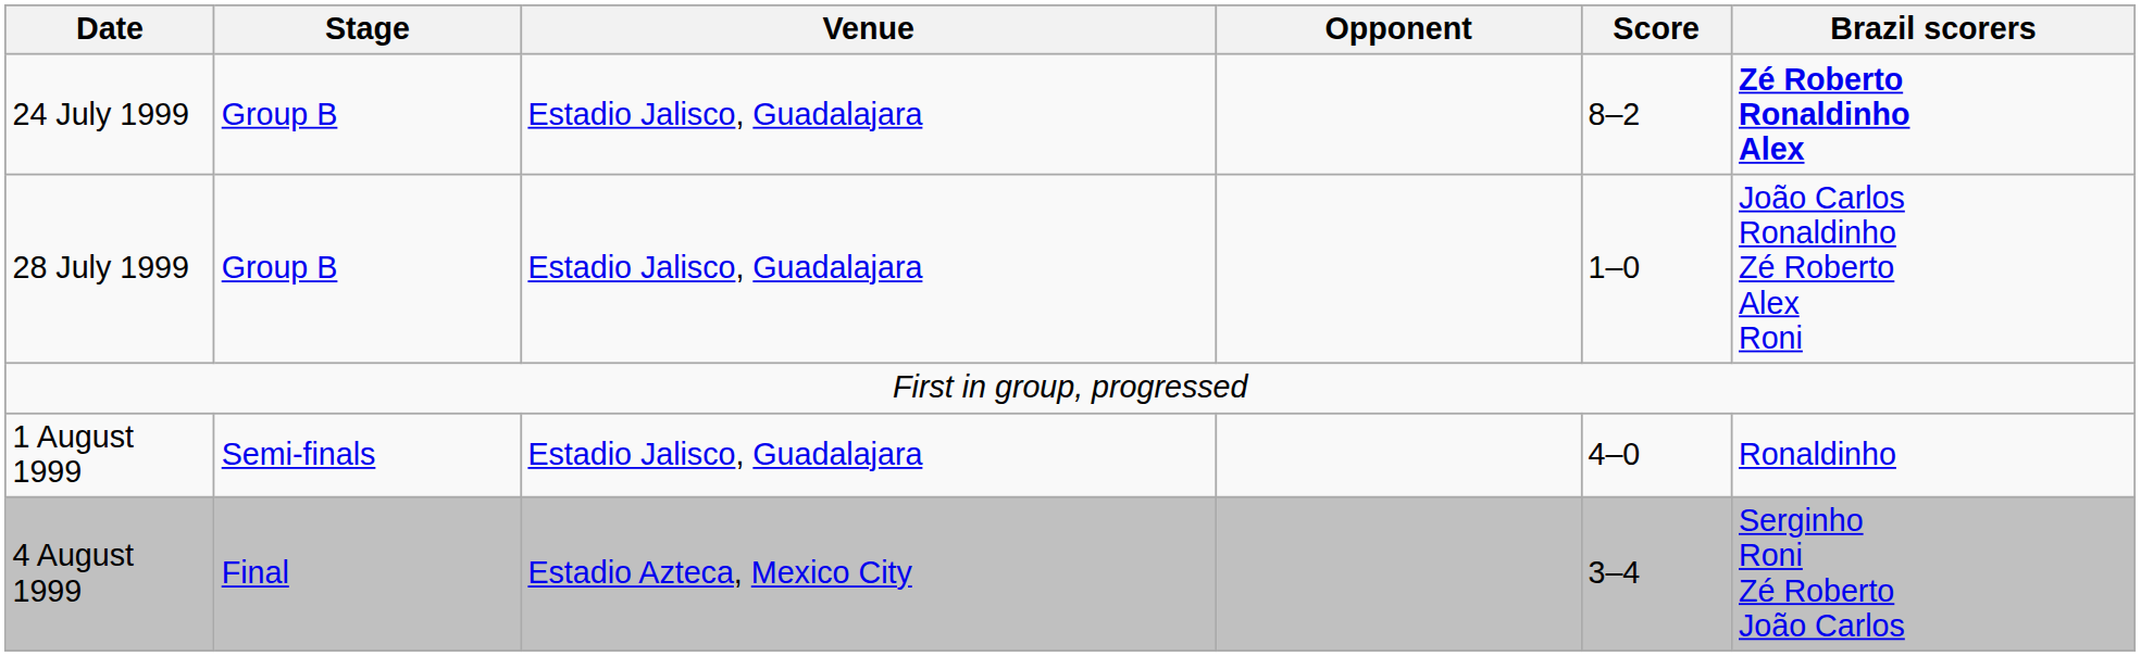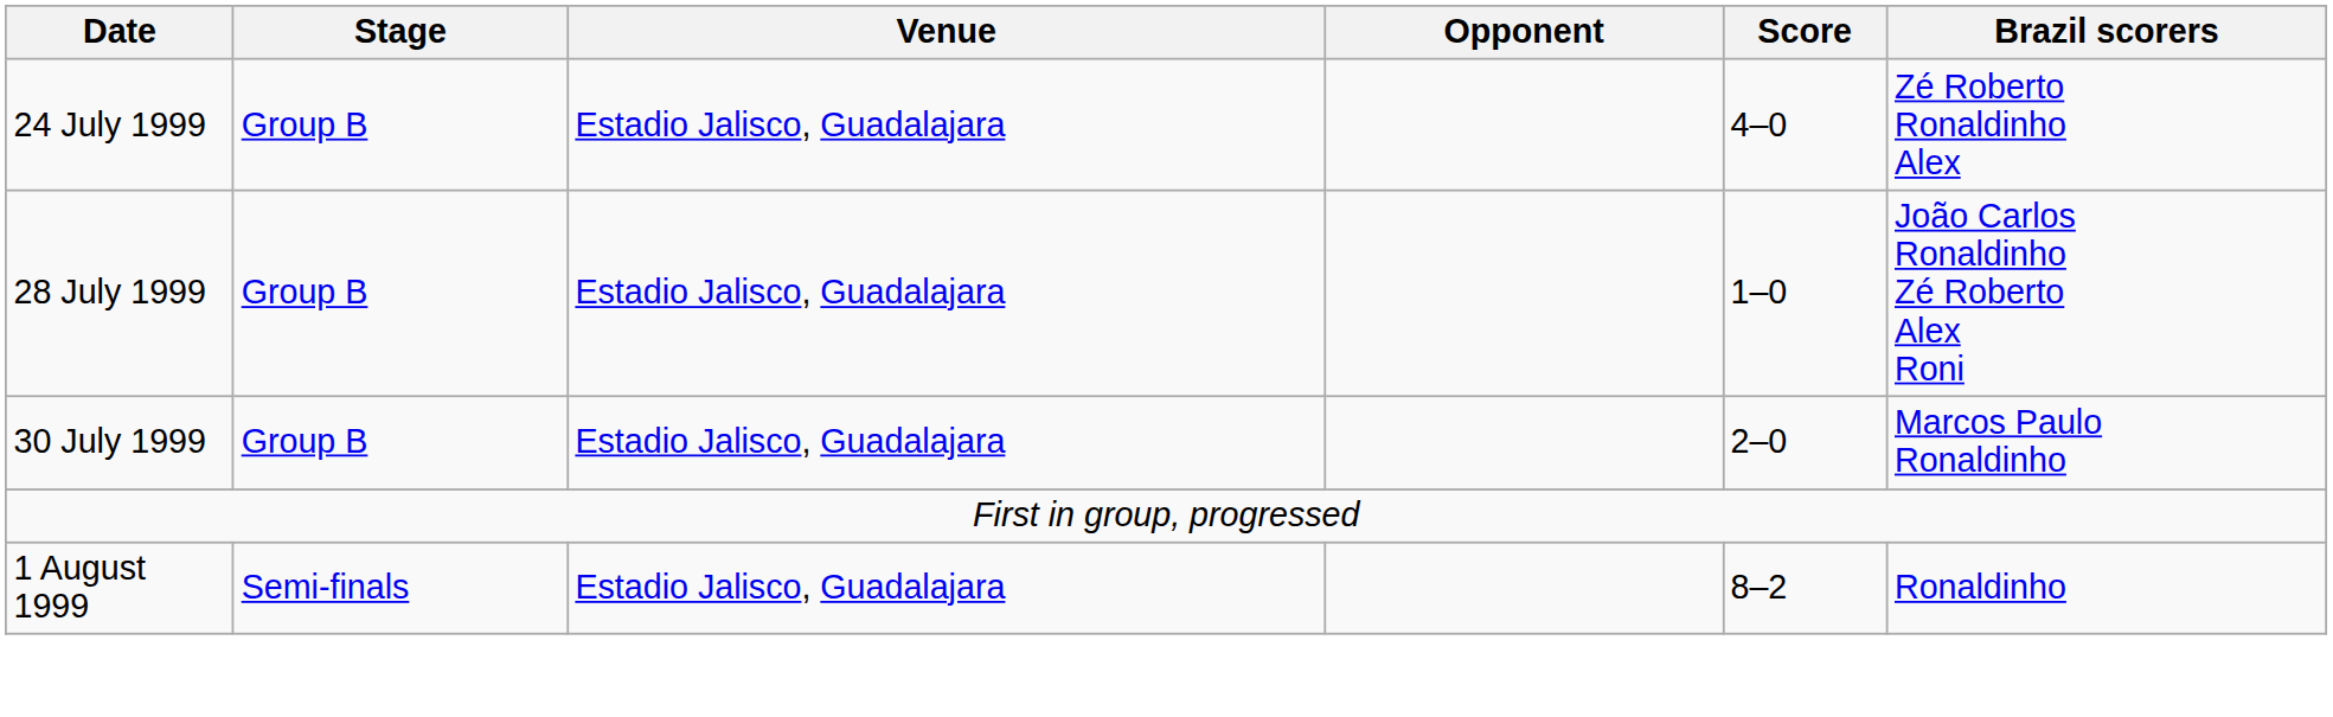 <table class="wikitable">
 <tr>
 <th width=100px>Date</th>
 <th width=150px>Stage</th>
 <th width=350px>Venue</th>
 <th width=180px>Opponent</th>
 <th width=70px>Score</th>
 <th width=200px>Brazil scorers</th>
 </tr>
 <tr>
 <td>24 July 1999</td>
 <td><a href='#'>Group B</a></td>
 <td><a href='#'>Estadio Jalisco</a>, <a href='#'>Guadalajara</a></td>
 <td></td>
-<td>8–2</td>
-<td><strong><a href='#'>Zé Roberto</a>  <br> <a href='#'>Ronaldinho</a>  <br> <a href='#'>Alex</a> </strong></td>
+<td>4–0</td>
+<td><a href='#'>Zé Roberto</a>  <br> <a href='#'>Ronaldinho</a>  <br> <a href='#'>Alex</a> </td>
 </tr>
 <tr>
 <td>28 July 1999</td>
 <td><a href='#'>Group B</a></td>
 <td><a href='#'>Estadio Jalisco</a>, <a href='#'>Guadalajara</a></td>
 <td></td>
 <td>1–0</td>
 <td><a href='#'>João Carlos</a>  <br> <a href='#'>Ronaldinho</a>  <br> <a href='#'>Zé Roberto</a>  <br> <a href='#'>Alex</a>  <br> <a href='#'>Roni</a> </td>
 </tr>
 <tr>
+<td>30 July 1999</td>
+<td><a href='#'>Group B</a></td>
+<td><a href='#'>Estadio Jalisco</a>, <a href='#'>Guadalajara</a></td>
+<td></td>
+<td>2–0</td>
+<td><a href='#'>Marcos Paulo</a>  <br> <a href='#'>Ronaldinho</a> </td>
+</tr>
+<tr>
 <td colspan="6" style="text-align:center;"><em>First in group, progressed</em></td>
 </tr>
 <tr>
 <td>1 August 1999</td>
 <td><a href='#'>Semi-finals</a></td>
 <td><a href='#'>Estadio Jalisco</a>, <a href='#'>Guadalajara</a></td>
 <td></td>
-<td>4–0</td>
+<td>8–2</td>
 <td><a href='#'>Ronaldinho</a> </td>
 </tr>
-<tr style="background:silver;">
-<td>4 August 1999</td>
-<td><a href='#'>Final</a></td>
-<td><a href='#'>Estadio Azteca</a>, <a href='#'>Mexico City</a></td>
-<td></td>
-<td>3–4</td>
-<td><a href='#'>Serginho</a>  <br> <a href='#'>Roni</a>  <br> <a href='#'>Zé Roberto</a>  <br> <a href='#'>João Carlos</a> </td>
-</tr>
 </table>
